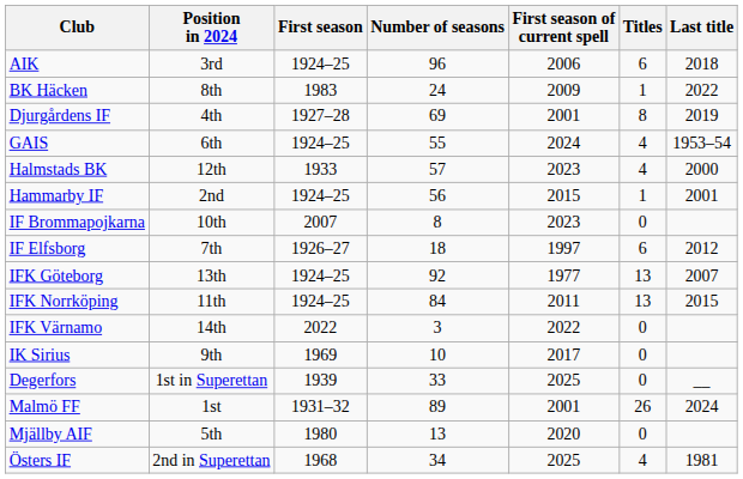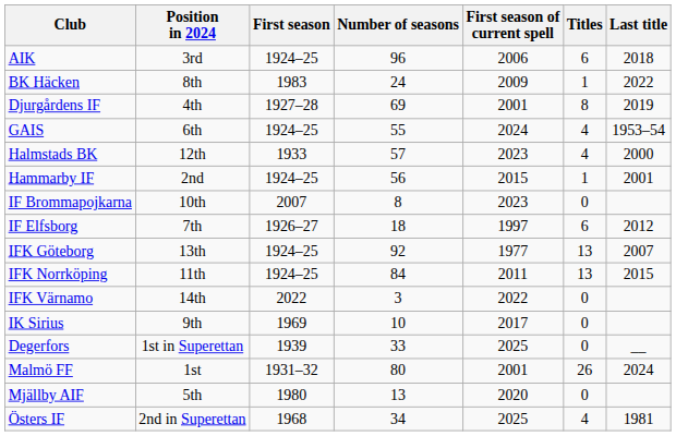 <table class="wikitable sortable" style="text-align:center">
 <tr>
 <th>Club<br></th>
 <th>Position<br>in <a href='#'>2024</a></th>
 <th>First season</th>
 <th>Number of seasons</th>
 <th>First season of<br>current spell</th>
 <th>Titles</th>
 <th>Last title</th>
 </tr>
 <tr>
 <td align=left><a href='#'>AIK</a></td>
 <td>3rd</td>
 <td>1924–25</td>
 <td>96</td>
 <td>2006</td>
 <td>6</td>
 <td>2018</td>
 </tr>
 <tr>
 <td align=left><a href='#'>BK Häcken</a></td>
 <td>8th</td>
 <td>1983</td>
 <td>24</td>
 <td>2009</td>
 <td>1</td>
 <td>2022</td>
 </tr>
 <tr>
 <td align=left><a href='#'>Djurgårdens IF</a></td>
 <td>4th</td>
 <td>1927–28</td>
 <td>69</td>
 <td>2001</td>
 <td>8</td>
 <td>2019</td>
 </tr>
 <tr>
 <td align=left><a href='#'>GAIS</a></td>
 <td>6th</td>
 <td>1924–25</td>
 <td>55</td>
 <td>2024</td>
 <td>4</td>
 <td>1953–54</td>
 </tr>
 <tr>
 <td align=left><a href='#'>Halmstads BK</a></td>
 <td>12th</td>
 <td>1933</td>
 <td>57</td>
 <td>2023</td>
 <td>4</td>
 <td>2000</td>
 </tr>
 <tr>
 <td align=left><a href='#'>Hammarby IF</a></td>
 <td>2nd</td>
 <td>1924–25</td>
 <td>56</td>
 <td>2015</td>
 <td>1</td>
 <td>2001</td>
 </tr>
 <tr>
 <td align=left><a href='#'>IF Brommapojkarna</a></td>
 <td>10th</td>
 <td>2007</td>
 <td>8</td>
 <td>2023</td>
 <td>0</td>
 <td></td>
 </tr>
 <tr>
 <td align=left><a href='#'>IF Elfsborg</a></td>
 <td>7th</td>
 <td>1926–27</td>
 <td>18</td>
 <td>1997</td>
 <td>6</td>
 <td>2012</td>
 </tr>
 <tr>
 <td align=left><a href='#'>IFK Göteborg</a></td>
 <td>13th</td>
 <td>1924–25</td>
 <td>92</td>
 <td>1977</td>
 <td>13</td>
 <td>2007</td>
 </tr>
 <tr>
 <td align=left><a href='#'>IFK Norrköping</a></td>
 <td>11th</td>
 <td>1924–25</td>
 <td>84</td>
 <td>2011</td>
 <td>13</td>
 <td>2015</td>
 </tr>
 <tr>
 <td align=left><a href='#'>IFK Värnamo</a></td>
 <td>14th</td>
 <td>2022</td>
 <td>3</td>
 <td>2022</td>
 <td>0</td>
 <td></td>
 </tr>
 <tr>
 <td align=left><a href='#'>IK Sirius</a></td>
 <td>9th</td>
 <td>1969</td>
 <td>10</td>
 <td>2017</td>
 <td>0</td>
 <td></td>
 </tr>
 <tr>
 <td align=left><a href='#'>Degerfors</a></td>
 <td>1st in <a href='#'>Superettan</a></td>
 <td>1939</td>
 <td>33</td>
 <td>2025</td>
 <td>0</td>
 <td>__</td>
 </tr>
 <tr>
 <td align=left><a href='#'>Malmö FF</a></td>
 <td>1st</td>
 <td>1931–32</td>
-<td>89</td>
+<td>80</td>
 <td>2001</td>
 <td>26</td>
 <td>2024</td>
 </tr>
 <tr>
 <td align=left><a href='#'>Mjällby AIF</a></td>
 <td>5th</td>
 <td>1980</td>
 <td>13</td>
 <td>2020</td>
 <td>0</td>
 <td></td>
 </tr>
 <tr>
 <td align=left><a href='#'>Östers IF</a></td>
 <td>2nd in <a href='#'>Superettan</a></td>
 <td>1968</td>
 <td>34</td>
 <td>2025</td>
 <td>4</td>
 <td>1981</td>
 </tr>
 </table>
